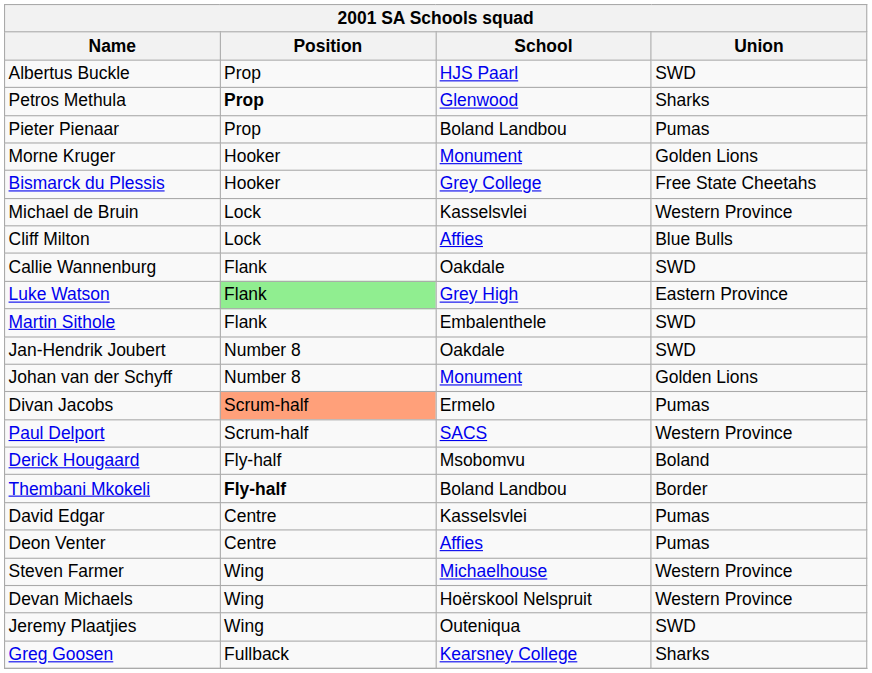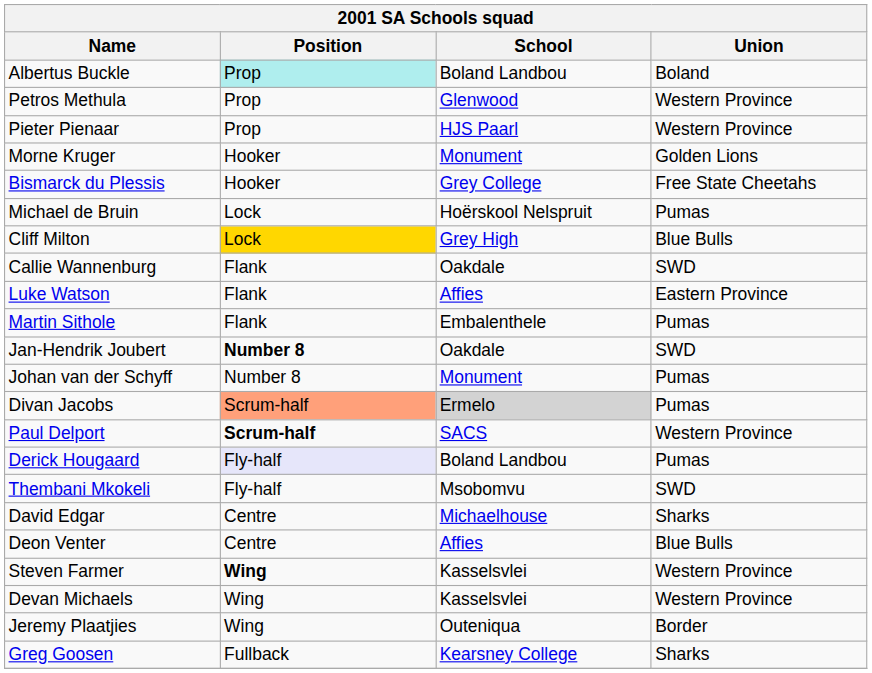 <table class="wikitable" style="text-align:left; width:50%">
 <tr>
 <th colspan="100%">2001 SA Schools squad</th>
 </tr>
 <tr>
 <th style="width:25%;">Name</th>
 <th style="width:25%;">Position</th>
 <th style="width:25%;">School</th>
 <th style="width:25%;">Union</th>
 </tr>
 <tr>
 <td>Albertus Buckle</td>
-<td>Prop</td>
-<td><a href='#'>HJS Paarl</a></td>
-<td>SWD</td>
+<td style="background: paleturquoise;">Prop</td>
+<td>Boland Landbou</td>
+<td>Boland</td>
 </tr>
 <tr>
 <td>Petros Methula</td>
-<td><strong>Prop</strong></td>
+<td>Prop</td>
 <td><a href='#'>Glenwood</a></td>
-<td>Sharks</td>
+<td>Western Province</td>
 </tr>
 <tr>
 <td>Pieter Pienaar</td>
 <td>Prop</td>
-<td>Boland Landbou</td>
-<td>Pumas</td>
+<td><a href='#'>HJS Paarl</a></td>
+<td>Western Province</td>
 </tr>
 <tr>
 <td>Morne Kruger</td>
 <td>Hooker</td>
 <td><a href='#'>Monument</a></td>
 <td>Golden Lions</td>
 </tr>
 <tr>
 <td><a href='#'>Bismarck du Plessis</a></td>
 <td>Hooker</td>
 <td><a href='#'>Grey College</a></td>
 <td>Free State Cheetahs</td>
 </tr>
 <tr>
 <td>Michael de Bruin</td>
 <td>Lock</td>
-<td>Kasselsvlei</td>
-<td>Western Province</td>
+<td>Hoërskool Nelspruit</td>
+<td>Pumas</td>
 </tr>
 <tr>
 <td>Cliff Milton</td>
-<td>Lock</td>
-<td><a href='#'>Affies</a></td>
+<td style="background: gold;">Lock</td>
+<td><a href='#'>Grey High</a></td>
 <td>Blue Bulls</td>
 </tr>
 <tr>
 <td>Callie Wannenburg</td>
 <td>Flank</td>
 <td>Oakdale</td>
 <td>SWD</td>
 </tr>
 <tr>
 <td><a href='#'>Luke Watson</a></td>
-<td style="background: lightgreen;">Flank</td>
-<td><a href='#'>Grey High</a></td>
+<td>Flank</td>
+<td><a href='#'>Affies</a></td>
 <td>Eastern Province</td>
 </tr>
 <tr>
 <td><a href='#'>Martin Sithole</a></td>
 <td>Flank</td>
 <td>Embalenthele</td>
-<td>SWD</td>
+<td>Pumas</td>
 </tr>
 <tr>
 <td>Jan-Hendrik Joubert</td>
-<td>Number 8</td>
+<td><strong>Number 8</strong></td>
 <td>Oakdale</td>
 <td>SWD</td>
 </tr>
 <tr>
 <td>Johan van der Schyff</td>
 <td>Number 8</td>
 <td><a href='#'>Monument</a></td>
-<td>Golden Lions</td>
+<td>Pumas</td>
 </tr>
 <tr>
 <td>Divan Jacobs</td>
 <td style="background: lightsalmon;">Scrum-half</td>
-<td>Ermelo</td>
+<td style="background: lightgrey;">Ermelo</td>
 <td>Pumas</td>
 </tr>
 <tr>
 <td><a href='#'>Paul Delport</a></td>
-<td>Scrum-half</td>
+<td><strong>Scrum-half</strong></td>
 <td><a href='#'>SACS</a></td>
 <td>Western Province</td>
 </tr>
 <tr>
 <td><a href='#'>Derick Hougaard</a></td>
-<td>Fly-half</td>
-<td>Msobomvu</td>
-<td>Boland</td>
+<td style="background: lavender;">Fly-half</td>
+<td>Boland Landbou</td>
+<td>Pumas</td>
 </tr>
 <tr>
 <td><a href='#'>Thembani Mkokeli</a></td>
-<td><strong>Fly-half</strong></td>
-<td>Boland Landbou</td>
-<td>Border</td>
+<td>Fly-half</td>
+<td>Msobomvu</td>
+<td>SWD</td>
 </tr>
 <tr>
 <td>David Edgar</td>
 <td>Centre</td>
-<td>Kasselsvlei</td>
-<td>Pumas</td>
+<td><a href='#'>Michaelhouse</a></td>
+<td>Sharks</td>
 </tr>
 <tr>
 <td>Deon Venter</td>
 <td>Centre</td>
 <td><a href='#'>Affies</a></td>
-<td>Pumas</td>
+<td>Blue Bulls</td>
 </tr>
 <tr>
 <td>Steven Farmer</td>
-<td>Wing</td>
-<td><a href='#'>Michaelhouse</a></td>
+<td><strong>Wing</strong></td>
+<td>Kasselsvlei</td>
 <td>Western Province</td>
 </tr>
 <tr>
 <td>Devan Michaels</td>
 <td>Wing</td>
-<td>Hoërskool Nelspruit</td>
+<td>Kasselsvlei</td>
 <td>Western Province</td>
 </tr>
 <tr>
 <td>Jeremy Plaatjies</td>
 <td>Wing</td>
 <td>Outeniqua</td>
-<td>SWD</td>
+<td>Border</td>
 </tr>
 <tr>
 <td><a href='#'>Greg Goosen</a></td>
 <td>Fullback</td>
 <td><a href='#'>Kearsney College</a></td>
 <td>Sharks</td>
 </tr>
 <tr>
 </tr>
 </table>
